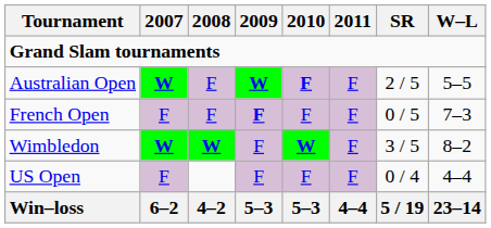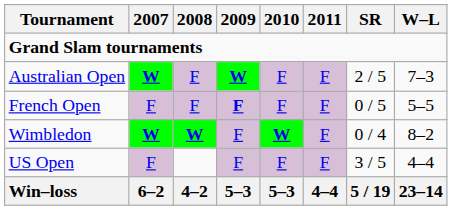 <table class="wikitable" style="text-align:center;font-size:97%">
 <tr>
 <th>Tournament</th>
 <th>2007</th>
 <th>2008</th>
 <th>2009</th>
 <th>2010</th>
 <th>2011</th>
 <th>SR</th>
 <th>W–L</th>
 </tr>
 <tr>
 <td colspan="18" style="text-align:left;"><strong>Grand Slam tournaments</strong></td>
 </tr>
 <tr>
 <td align="left"><a href='#'>Australian Open</a></td>
 <td bgcolor="lime"><a href='#'><strong>W</strong></a></td>
 <td style="background:thistle;"><a href='#'>F</a></td>
 <td bgcolor="lime"><a href='#'><strong>W</strong></a></td>
-<td style="background:thistle;"><strong><a href='#'>F</a></strong></td>
+<td style="background:thistle;"><a href='#'>F</a></td>
 <td style="background:thistle;"><a href='#'>F</a></td>
 <td>2 / 5</td>
-<td>5–5</td>
+<td>7–3</td>
 </tr>
 <tr>
 <td align="left"><a href='#'>French Open</a></td>
 <td style="background:thistle;"><a href='#'>F</a></td>
 <td style="background:thistle;"><a href='#'>F</a></td>
 <td style="background:thistle;"><strong><a href='#'>F</a></strong></td>
 <td style="background:thistle;"><a href='#'>F</a></td>
 <td style="background:thistle;"><a href='#'>F</a></td>
 <td>0 / 5</td>
-<td>7–3</td>
+<td>5–5</td>
 </tr>
 <tr>
 <td align="left"><a href='#'>Wimbledon</a></td>
 <td bgcolor="lime"><a href='#'><strong>W</strong></a></td>
 <td bgcolor="lime"><a href='#'><strong>W</strong></a></td>
 <td style="background:thistle;"><a href='#'>F</a></td>
 <td bgcolor="lime"><a href='#'><strong>W</strong></a></td>
 <td style="background:thistle;"><a href='#'>F</a></td>
-<td>3 / 5</td>
+<td>0 / 4</td>
 <td>8–2</td>
 </tr>
 <tr>
 <td align="left"><a href='#'>US Open</a></td>
 <td style="background:thistle;"><a href='#'>F</a></td>
 <td></td>
 <td style="background:thistle;"><a href='#'>F</a></td>
 <td style="background:thistle;"><a href='#'>F</a></td>
 <td style="background:thistle;"><a href='#'>F</a></td>
-<td>0 / 4</td>
+<td>3 / 5</td>
 <td>4–4</td>
 </tr>
 <tr>
 <th style="text-align:left">Win–loss</th>
 <th>6–2</th>
 <th>4–2</th>
 <th>5–3</th>
 <th>5–3</th>
 <th>4–4</th>
 <th>5 / 19</th>
 <th>23–14</th>
 </tr>
 </table>
